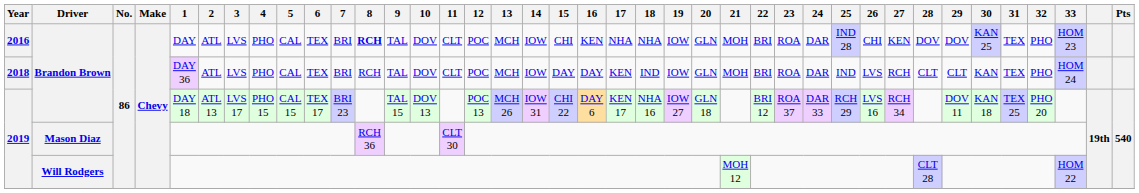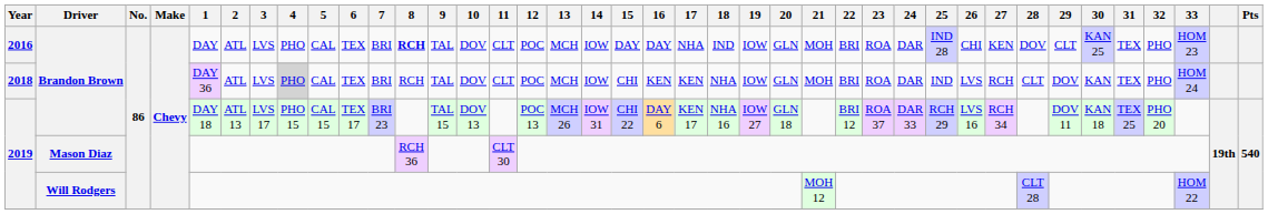 <table class="wikitable" style="text-align:center; font-size:75%">
 <tr>
 <th>Year</th>
 <th>Driver</th>
 <th>No.</th>
 <th>Make</th>
 <th>1</th>
 <th>2</th>
 <th>3</th>
 <th>4</th>
 <th>5</th>
 <th>6</th>
 <th>7</th>
 <th>8</th>
 <th>9</th>
 <th>10</th>
 <th>11</th>
 <th>12</th>
 <th>13</th>
 <th>14</th>
 <th>15</th>
 <th>16</th>
 <th>17</th>
 <th>18</th>
 <th>19</th>
 <th>20</th>
 <th>21</th>
 <th>22</th>
 <th>23</th>
 <th>24</th>
 <th>25</th>
 <th>26</th>
 <th>27</th>
 <th>28</th>
 <th>29</th>
 <th>30</th>
 <th>31</th>
 <th>32</th>
 <th>33</th>
 <th></th>
 <th>Pts</th>
 </tr>
 <tr>
 <th><a href='#'>2016</a></th>
 <th Rowspan=3><a href='#'>Brandon Brown</a></th>
 <th rowspan="6">86</th>
 <th rowspan="6"><a href='#'>Chevy</a></th>
 <td><a href='#'>DAY</a></td>
 <td><a href='#'>ATL</a></td>
 <td><a href='#'>LVS</a></td>
 <td><a href='#'>PHO</a></td>
 <td><a href='#'>CAL</a></td>
 <td><a href='#'>TEX</a></td>
 <td><a href='#'>BRI</a></td>
 <td><strong><a href='#'>RCH</a></strong></td>
 <td><a href='#'>TAL</a></td>
 <td><a href='#'>DOV</a></td>
 <td><a href='#'>CLT</a></td>
 <td><a href='#'>POC</a></td>
 <td><a href='#'>MCH</a></td>
 <td><a href='#'>IOW</a></td>
-<td><a href='#'>CHI</a></td>
-<td><a href='#'>KEN</a></td>
+<td><a href='#'>DAY</a></td>
+<td><a href='#'>DAY</a></td>
 <td><a href='#'>NHA</a></td>
-<td><a href='#'>NHA</a></td>
+<td><a href='#'>IND</a></td>
 <td><a href='#'>IOW</a></td>
 <td><a href='#'>GLN</a></td>
 <td><a href='#'>MOH</a></td>
 <td><a href='#'>BRI</a></td>
 <td><a href='#'>ROA</a></td>
 <td><a href='#'>DAR</a></td>
 <td style="background:#CFCFFF;"><a href='#'>IND</a><br>28</td>
 <td><a href='#'>CHI</a></td>
 <td><a href='#'>KEN</a></td>
 <td><a href='#'>DOV</a></td>
-<td><a href='#'>DOV</a></td>
+<td><a href='#'>CLT</a></td>
 <td style="background:#CFCFFF;"><a href='#'>KAN</a><br>25</td>
 <td><a href='#'>TEX</a></td>
 <td><a href='#'>PHO</a></td>
 <td style="background:#CFCFFF;"><a href='#'>HOM</a><br>23</td>
 <th></th>
 <th></th>
 </tr>
 <tr>
 <th><a href='#'>2018</a></th>
 <td style="background:#EFCFFF;"><a href='#'>DAY</a><br>36</td>
 <td><a href='#'>ATL</a></td>
 <td><a href='#'>LVS</a></td>
-<td><a href='#'>PHO</a></td>
+<td style="background: lightgrey;"><a href='#'>PHO</a></td>
 <td><a href='#'>CAL</a></td>
 <td><a href='#'>TEX</a></td>
 <td><a href='#'>BRI</a></td>
 <td><a href='#'>RCH</a></td>
 <td><a href='#'>TAL</a></td>
 <td><a href='#'>DOV</a></td>
 <td><a href='#'>CLT</a></td>
 <td><a href='#'>POC</a></td>
 <td><a href='#'>MCH</a></td>
 <td><a href='#'>IOW</a></td>
-<td><a href='#'>DAY</a></td>
-<td><a href='#'>DAY</a></td>
+<td><a href='#'>CHI</a></td>
 <td><a href='#'>KEN</a></td>
-<td><a href='#'>IND</a></td>
+<td><a href='#'>KEN</a></td>
+<td><a href='#'>NHA</a></td>
 <td><a href='#'>IOW</a></td>
 <td><a href='#'>GLN</a></td>
 <td><a href='#'>MOH</a></td>
 <td><a href='#'>BRI</a></td>
 <td><a href='#'>ROA</a></td>
 <td><a href='#'>DAR</a></td>
 <td><a href='#'>IND</a></td>
 <td><a href='#'>LVS</a></td>
 <td><a href='#'>RCH</a></td>
 <td><a href='#'>CLT</a></td>
-<td><a href='#'>CLT</a></td>
+<td><a href='#'>DOV</a></td>
 <td><a href='#'>KAN</a></td>
 <td><a href='#'>TEX</a></td>
 <td><a href='#'>PHO</a></td>
 <td style="background:#CFCFFF;"><a href='#'>HOM</a><br>24</td>
 <th></th>
 <th></th>
 </tr>
 <tr>
 <th rowspan=3><a href='#'>2019</a></th>
 <td style="background:#DFFFDF;"><a href='#'>DAY</a><br>18</td>
 <td style="background:#DFFFDF;"><a href='#'>ATL</a><br>13</td>
 <td style="background:#DFFFDF;"><a href='#'>LVS</a><br>17</td>
 <td style="background:#DFFFDF;"><a href='#'>PHO</a><br>15</td>
 <td style="background:#DFFFDF;"><a href='#'>CAL</a><br>15</td>
 <td style="background:#DFFFDF;"><a href='#'>TEX</a><br>17</td>
 <td style="background:#CFCFFF;"><a href='#'>BRI</a><br>23</td>
 <td></td>
 <td style="background:#DFFFDF;"><a href='#'>TAL</a><br>15</td>
 <td style="background:#DFFFDF;"><a href='#'>DOV</a><br>13</td>
 <td></td>
 <td style="background:#DFFFDF;"><a href='#'>POC</a><br>13</td>
 <td style="background:#CFCFFF;"><a href='#'>MCH</a><br>26</td>
 <td style="background:#EFCFFF;"><a href='#'>IOW</a><br>31</td>
 <td style="background:#CFCFFF;"><a href='#'>CHI</a><br>22</td>
 <td style="background:#FFDF9F;"><a href='#'>DAY</a><br>6</td>
 <td style="background:#DFFFDF;"><a href='#'>KEN</a><br>17</td>
 <td style="background:#DFFFDF;"><a href='#'>NHA</a><br>16</td>
 <td style="background:#EFCFFF;"><a href='#'>IOW</a><br>27</td>
 <td style="background:#DFFFDF;"><a href='#'>GLN</a><br>18</td>
 <td></td>
 <td style="background:#DFFFDF;"><a href='#'>BRI</a><br>12</td>
 <td style="background:#EFCFFF;"><a href='#'>ROA</a><br>37</td>
 <td style="background:#EFCFFF;"><a href='#'>DAR</a><br>33</td>
 <td style="background:#CFCFFF;"><a href='#'>RCH</a><br>29</td>
 <td style="background:#DFFFDF;"><a href='#'>LVS</a><br>16</td>
 <td style="background:#EFCFFF;"><a href='#'>RCH</a><br>34</td>
 <td></td>
 <td style="background:#DFFFDF;"><a href='#'>DOV</a><br>11</td>
 <td style="background:#DFFFDF;"><a href='#'>KAN</a><br>18</td>
 <td style="background:#CFCFFF;"><a href='#'>TEX</a><br>25</td>
 <td style="background:#DFFFDF;"><a href='#'>PHO</a><br>20</td>
 <td></td>
 <th rowspan=3>19th</th>
 <th rowspan=3>540</th>
 </tr>
 <tr>
 <th><a href='#'>Mason Diaz</a></th>
 <td colspan=7></td>
 <td style="background:#EFCFFF;"><a href='#'>RCH</a><br>36</td>
 <td colspan=2></td>
 <td style="background:#EFCFFF;"><a href='#'>CLT</a><br>30</td>
 <td colspan=22></td>
 </tr>
 <tr>
 <th><a href='#'>Will Rodgers</a></th>
 <td colspan=20></td>
 <td style="background:#DFFFDF;"><a href='#'>MOH</a><br>12</td>
 <td colspan=6></td>
 <td style="background:#CFCFFF;"><a href='#'>CLT</a><br>28</td>
 <td colspan=4></td>
 <td style="background:#CFCFFF;"><a href='#'>HOM</a><br>22</td>
 </tr>
 <tr>
 </tr>
 </table>
